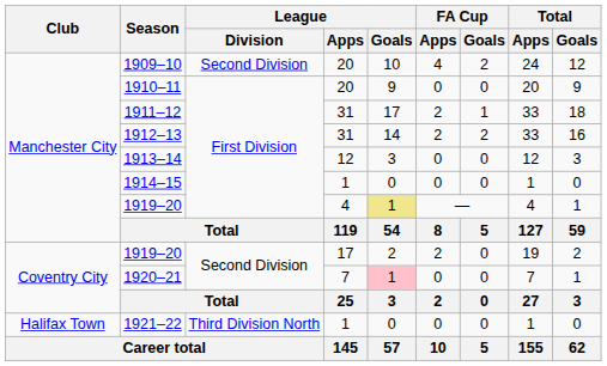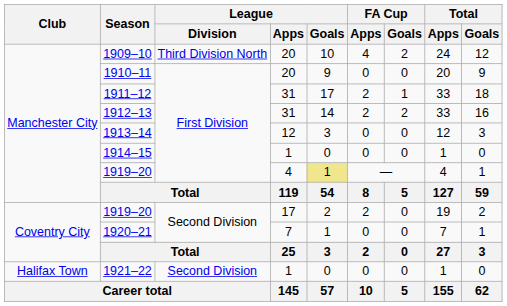 <table class="wikitable" style="text-align: center">
 <tr>
 <th rowspan="2">Club</th>
 <th rowspan="2">Season</th>
 <th colspan="3">League</th>
 <th colspan="2">FA Cup</th>
 <th colspan="2">Total</th>
 </tr>
 <tr>
 <th>Division</th>
 <th>Apps</th>
 <th>Goals</th>
 <th>Apps</th>
 <th>Goals</th>
 <th>Apps</th>
 <th>Goals</th>
 </tr>
 <tr>
 <td rowspan="8"><a href='#'>Manchester City</a></td>
 <td><a href='#'>1909–10</a></td>
-<td><a href='#'>Second Division</a></td>
+<td><a href='#'>Third Division North</a></td>
 <td>20</td>
 <td>10</td>
 <td>4</td>
 <td>2</td>
 <td>24</td>
 <td>12</td>
 </tr>
 <tr>
 <td><a href='#'>1910–11</a></td>
 <td rowspan="6"><a href='#'>First Division</a></td>
 <td>20</td>
 <td>9</td>
 <td>0</td>
 <td>0</td>
 <td>20</td>
 <td>9</td>
 </tr>
 <tr>
 <td><a href='#'>1911–12</a></td>
 <td>31</td>
 <td>17</td>
 <td>2</td>
 <td>1</td>
 <td>33</td>
 <td>18</td>
 </tr>
 <tr>
 <td><a href='#'>1912–13</a></td>
 <td>31</td>
 <td>14</td>
 <td>2</td>
 <td>2</td>
 <td>33</td>
 <td>16</td>
 </tr>
 <tr>
 <td><a href='#'>1913–14</a></td>
 <td>12</td>
 <td>3</td>
 <td>0</td>
 <td>0</td>
 <td>12</td>
 <td>3</td>
 </tr>
 <tr>
 <td><a href='#'>1914–15</a></td>
 <td>1</td>
 <td>0</td>
 <td>0</td>
 <td>0</td>
 <td>1</td>
 <td>0</td>
 </tr>
 <tr>
 <td><a href='#'>1919–20</a></td>
 <td>4</td>
 <td style="background: khaki;">1</td>
 <td colspan="2">—</td>
 <td>4</td>
 <td>1</td>
 </tr>
 <tr>
 <th colspan="2">Total</th>
 <th>119</th>
 <th>54</th>
 <th>8</th>
 <th>5</th>
 <th>127</th>
 <th>59</th>
 </tr>
 <tr>
 <td rowspan="3"><a href='#'>Coventry City</a></td>
 <td><a href='#'>1919–20</a></td>
 <td rowspan="2">Second Division</td>
 <td>17</td>
 <td>2</td>
 <td>2</td>
 <td>0</td>
 <td>19</td>
 <td>2</td>
 </tr>
 <tr>
 <td><a href='#'>1920–21</a></td>
 <td>7</td>
-<td style="background: pink;">1</td>
+<td>1</td>
 <td>0</td>
 <td>0</td>
 <td>7</td>
 <td>1</td>
 </tr>
 <tr>
 <th colspan="2">Total</th>
 <th>25</th>
 <th>3</th>
 <th>2</th>
 <th>0</th>
 <th>27</th>
 <th>3</th>
 </tr>
 <tr>
 <td><a href='#'>Halifax Town</a></td>
 <td><a href='#'>1921–22</a></td>
-<td><a href='#'>Third Division North</a></td>
+<td><a href='#'>Second Division</a></td>
 <td>1</td>
 <td>0</td>
 <td>0</td>
 <td>0</td>
 <td>1</td>
 <td>0</td>
 </tr>
 <tr>
 <th colspan="3">Career total</th>
 <th>145</th>
 <th>57</th>
 <th>10</th>
 <th>5</th>
 <th>155</th>
 <th>62</th>
 </tr>
 </table>
